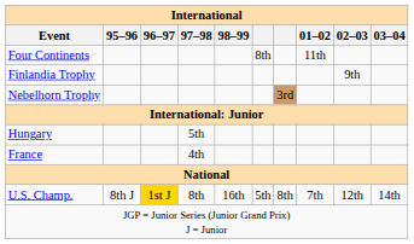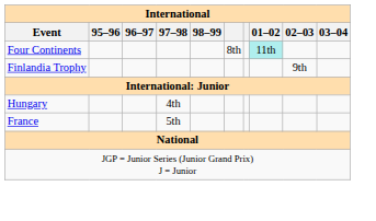 <table class="wikitable" style="text-align:center">
 <tr>
 <th colspan="10" style="background-color: #ffdead; " align="center">International</th>
 </tr>
 <tr>
 <th>Event</th>
 <th>95–96</th>
 <th>96–97</th>
 <th>97–98</th>
 <th>98–99</th>
 <th></th>
 <th></th>
 <th>01–02</th>
 <th>02–03</th>
 <th>03–04</th>
 </tr>
 <tr>
 <td align=left><a href='#'>Four Continents</a></td>
 <td></td>
 <td></td>
 <td></td>
 <td></td>
 <td>8th</td>
 <td></td>
-<td>11th</td>
+<td style="background: paleturquoise;">11th</td>
 <td></td>
 </tr>
 <tr>
 <td align=left><a href='#'>Finlandia Trophy</a></td>
 <td></td>
 <td></td>
 <td></td>
 <td></td>
 <td></td>
 <td></td>
 <td></td>
 <td>9th</td>
 <td></td>
 </tr>
 <tr>
-<td align=left><a href='#'>Nebelhorn Trophy</a></td>
+<th colspan="10" style="background-color: #ffdead; " align="center">International: Junior</th>
+</tr>
+<tr>
+<td align=left> <a href='#'>Hungary</a></td>
+<td></td>
+<td></td>
+<td>4th</td>
 <td></td>
 <td></td>
 <td></td>
 <td></td>
 <td></td>
-<td bgcolor=cc9966>3rd</td>
-<td></td>
-<td></td>
 <td></td>
 </tr>
 <tr>
-<th colspan="10" style="background-color: #ffdead; " align="center">International: Junior</th>
-</tr>
-<tr>
-<td align=left> <a href='#'>Hungary</a></td>
+<td align=left> <a href='#'>France</a></td>
 <td></td>
 <td></td>
 <td>5th</td>
 <td></td>
 <td></td>
 <td></td>
 <td></td>
 <td></td>
 <td></td>
 </tr>
 <tr>
-<td align=left> <a href='#'>France</a></td>
-<td></td>
-<td></td>
-<td>4th</td>
-<td></td>
-<td></td>
-<td></td>
-<td></td>
-<td></td>
-<td></td>
-</tr>
-<tr>
 <th colspan="10" style="background-color: #ffdead; " align="center">National</th>
-</tr>
-<tr>
-<td align=left><a href='#'>U.S. Champ.</a></td>
-<td>8th J</td>
-<td bgcolor=gold>1st J</td>
-<td>8th</td>
-<td>16th</td>
-<td>5th</td>
-<td>8th</td>
-<td>7th</td>
-<td>12th</td>
-<td>14th</td>
 </tr>
 <tr>
 <td colspan="10" align="center"><small> JGP = Junior Series (Junior Grand Prix) <br> J = Junior </small></td>
 </tr>
 </table>
